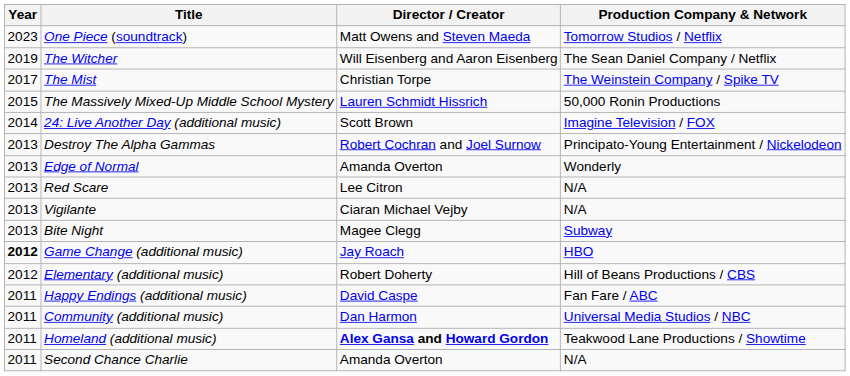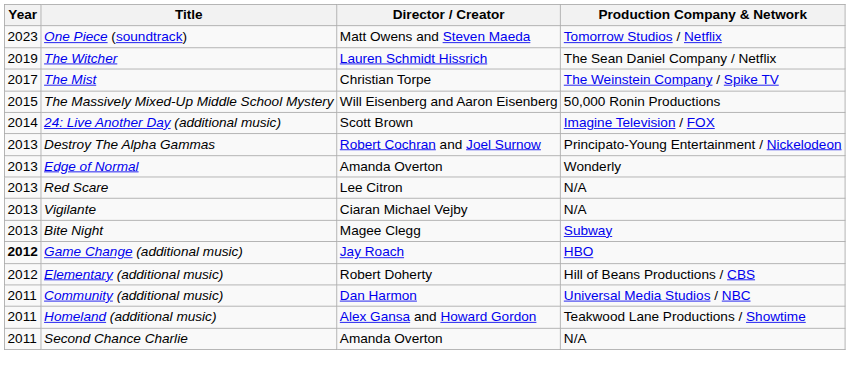 <table class="wikitable">
 <tr>
 <th>Year</th>
 <th>Title</th>
 <th>Director / Creator</th>
 <th>Production Company & Network</th>
 </tr>
 <tr>
 <td>2023</td>
 <td><em><a href='#'>One Piece</a></em> (<a href='#'>soundtrack</a>)</td>
 <td>Matt Owens and <a href='#'>Steven Maeda</a></td>
 <td><a href='#'>Tomorrow Studios</a> / <a href='#'>Netflix</a></td>
 </tr>
 <tr>
 <td>2019</td>
 <td><a href='#'><em>The Witcher</em></a></td>
-<td>Will Eisenberg and Aaron Eisenberg</td>
+<td><a href='#'>Lauren Schmidt Hissrich</a></td>
 <td>The Sean Daniel Company / Netflix</td>
 </tr>
 <tr>
 <td>2017</td>
 <td><a href='#'><em>The Mist</em></a></td>
 <td>Christian Torpe</td>
 <td><a href='#'>The Weinstein Company</a> / <a href='#'>Spike TV</a></td>
 </tr>
 <tr>
 <td>2015</td>
 <td><em>The Massively Mixed-Up Middle School Mystery</em></td>
-<td><a href='#'>Lauren Schmidt Hissrich</a></td>
+<td>Will Eisenberg and Aaron Eisenberg</td>
 <td>50,000 Ronin Productions</td>
 </tr>
 <tr>
 <td>2014</td>
 <td><em><a href='#'>24: Live Another Day</a> (additional music)</em></td>
 <td>Scott Brown</td>
 <td><a href='#'>Imagine Television</a> / <a href='#'>FOX</a></td>
 </tr>
 <tr>
 <td>2013</td>
 <td><em>Destroy The Alpha Gammas</em></td>
 <td><a href='#'>Robert Cochran</a> and <a href='#'>Joel Surnow</a></td>
 <td>Principato-Young Entertainment / <a href='#'>Nickelodeon</a></td>
 </tr>
 <tr>
 <td>2013</td>
 <td><em><a href='#'>Edge of Normal</a></em></td>
 <td>Amanda Overton</td>
 <td>Wonderly</td>
 </tr>
 <tr>
 <td>2013</td>
 <td><em>Red Scare</em></td>
 <td>Lee Citron</td>
 <td>N/A</td>
 </tr>
 <tr>
 <td>2013</td>
 <td><em>Vigilante</em></td>
 <td>Ciaran Michael Vejby</td>
 <td>N/A</td>
 </tr>
 <tr>
 <td>2013</td>
 <td><em>Bite Night</em></td>
 <td>Magee Clegg</td>
 <td><a href='#'>Subway</a></td>
 </tr>
 <tr>
 <td><strong>2012</strong></td>
 <td><a href='#'><em>Game Change</em></a> <em>(additional music)</em></td>
 <td><a href='#'>Jay Roach</a></td>
 <td><a href='#'>HBO</a></td>
 </tr>
 <tr>
 <td>2012</td>
 <td><em><a href='#'>Elementary</a> (additional music)</em></td>
 <td>Robert Doherty</td>
 <td>Hill of Beans Productions / <a href='#'>CBS</a></td>
 </tr>
 <tr>
 <td>2011</td>
-<td><a href='#'><em>Happy Endings</em></a> <em>(additional music)</em></td>
-<td><a href='#'>David Caspe</a></td>
-<td>Fan Fare / <a href='#'>ABC</a></td>
-</tr>
-<tr>
-<td>2011</td>
 <td><a href='#'><em>Community</em></a> <em>(additional music)</em></td>
 <td><a href='#'>Dan Harmon</a></td>
 <td><a href='#'>Universal Media Studios</a> / <a href='#'>NBC</a></td>
 </tr>
 <tr>
 <td>2011</td>
 <td><em><a href='#'>Homeland</a> (additional music)</em></td>
-<td><strong><a href='#'>Alex Gansa</a> and <a href='#'>Howard Gordon</a></strong></td>
+<td><a href='#'>Alex Gansa</a> and <a href='#'>Howard Gordon</a></td>
 <td>Teakwood Lane Productions / <a href='#'>Showtime</a></td>
 </tr>
 <tr>
 <td>2011</td>
 <td><em>Second Chance Charlie</em></td>
 <td>Amanda Overton</td>
 <td>N/A</td>
 </tr>
 </table>
